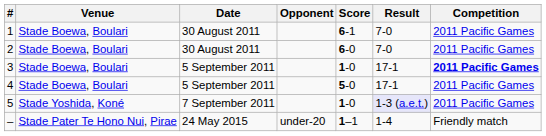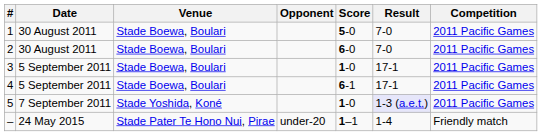 <table class="wikitable" style="text-align:left;">
 <tr>
 <th>#</th>
+<th>Date</th>
 <th>Venue</th>
-<th>Date</th>
 <th>Opponent</th>
 <th>Score</th>
 <th>Result</th>
 <th>Competition</th>
 </tr>
 <tr>
 <td>1</td>
+<td>30 August 2011</td>
 <td><a href='#'>Stade Boewa</a>, <a href='#'>Boulari</a></td>
-<td>30 August 2011</td>
 <td></td>
-<td><strong>6</strong>-1</td>
+<td><strong>5</strong>-0</td>
 <td>7-0</td>
 <td><a href='#'>2011 Pacific Games</a></td>
 </tr>
 <tr>
 <td>2</td>
+<td>30 August 2011</td>
 <td><a href='#'>Stade Boewa</a>, <a href='#'>Boulari</a></td>
-<td>30 August 2011</td>
 <td></td>
 <td><strong>6</strong>-0</td>
 <td>7-0</td>
 <td><a href='#'>2011 Pacific Games</a></td>
 </tr>
 <tr>
 <td>3</td>
+<td>5 September 2011</td>
 <td><a href='#'>Stade Boewa</a>, <a href='#'>Boulari</a></td>
-<td>5 September 2011</td>
 <td></td>
 <td><strong>1</strong>-0</td>
 <td>17-1</td>
-<td><strong><a href='#'>2011 Pacific Games</a></strong></td>
+<td><a href='#'>2011 Pacific Games</a></td>
 </tr>
 <tr>
 <td>4</td>
+<td>5 September 2011</td>
 <td><a href='#'>Stade Boewa</a>, <a href='#'>Boulari</a></td>
-<td>5 September 2011</td>
 <td></td>
-<td><strong>5</strong>-0</td>
+<td><strong>6</strong>-1</td>
 <td>17-1</td>
 <td><a href='#'>2011 Pacific Games</a></td>
 </tr>
 <tr>
 <td>5</td>
+<td>7 September 2011</td>
 <td><a href='#'>Stade Yoshida</a>, <a href='#'>Koné</a></td>
-<td>7 September 2011</td>
 <td></td>
 <td><strong>1</strong>-0</td>
 <td style="background: lavender;">1-3 (<a href='#'>a.e.t.</a>)</td>
 <td><a href='#'>2011 Pacific Games</a></td>
 </tr>
 <tr>
 <td>–</td>
+<td>24 May 2015</td>
 <td><a href='#'>Stade Pater Te Hono Nui</a>, <a href='#'>Pirae</a></td>
-<td>24 May 2015</td>
 <td> under-20</td>
 <td><strong>1</strong>–1</td>
 <td>1-4</td>
 <td>Friendly match</td>
 </tr>
 </table>
